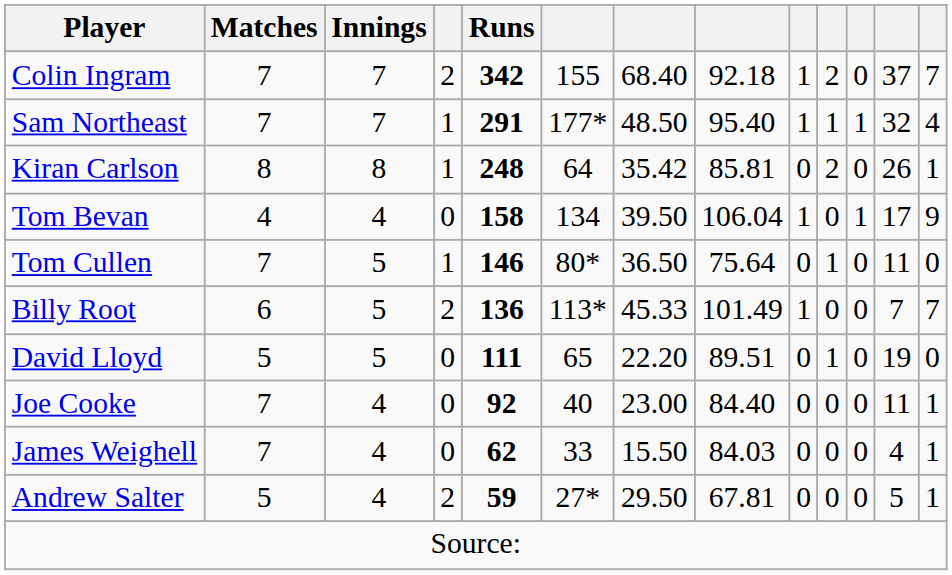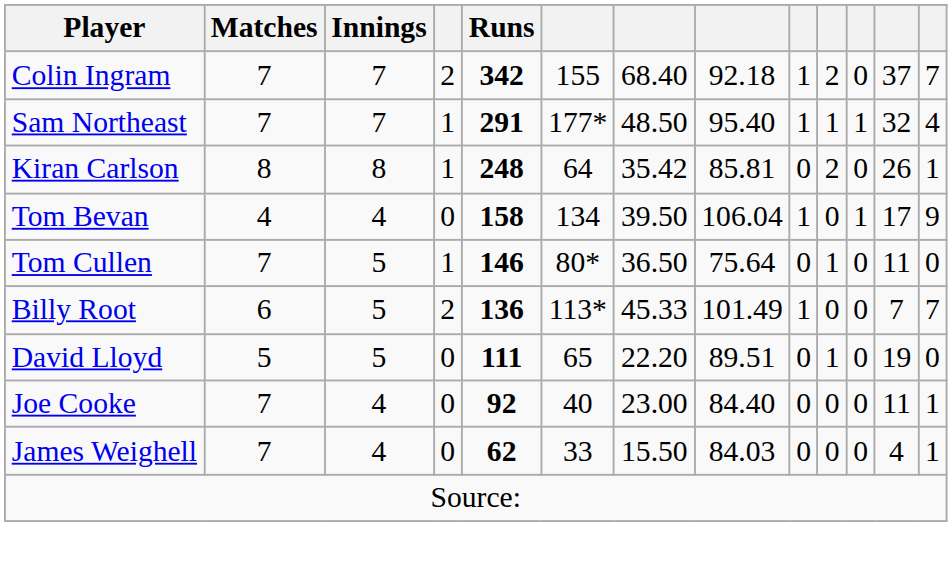 <table class="wikitable" style="text-align:center">
 <tr>
 <th>Player</th>
 <th>Matches</th>
 <th>Innings</th>
 <th></th>
 <th>Runs</th>
 <th></th>
 <th></th>
 <th></th>
 <th></th>
 <th></th>
 <th></th>
 <th></th>
 <th></th>
 </tr>
 <tr>
 <td align="left"><a href='#'>Colin Ingram</a></td>
 <td>7</td>
 <td>7</td>
 <td>2</td>
 <td><strong>342</strong></td>
 <td>155</td>
 <td>68.40</td>
 <td>92.18</td>
 <td>1</td>
 <td>2</td>
 <td>0</td>
 <td>37</td>
 <td>7</td>
 </tr>
 <tr>
 <td align="left"><a href='#'>Sam Northeast</a></td>
 <td>7</td>
 <td>7</td>
 <td>1</td>
 <td><strong>291</strong></td>
 <td>177*</td>
 <td>48.50</td>
 <td>95.40</td>
 <td>1</td>
 <td>1</td>
 <td>1</td>
 <td>32</td>
 <td>4</td>
 </tr>
 <tr>
 <td align="left"><a href='#'>Kiran Carlson</a></td>
 <td>8</td>
 <td>8</td>
 <td>1</td>
 <td><strong>248</strong></td>
 <td>64</td>
 <td>35.42</td>
 <td>85.81</td>
 <td>0</td>
 <td>2</td>
 <td>0</td>
 <td>26</td>
 <td>1</td>
 </tr>
 <tr>
 <td align="left"><a href='#'>Tom Bevan</a></td>
 <td>4</td>
 <td>4</td>
 <td>0</td>
 <td><strong>158</strong></td>
 <td>134</td>
 <td>39.50</td>
 <td>106.04</td>
 <td>1</td>
 <td>0</td>
 <td>1</td>
 <td>17</td>
 <td>9</td>
 </tr>
 <tr>
 <td align="left"><a href='#'>Tom Cullen</a></td>
 <td>7</td>
 <td>5</td>
 <td>1</td>
 <td><strong>146</strong></td>
 <td>80*</td>
 <td>36.50</td>
 <td>75.64</td>
 <td>0</td>
 <td>1</td>
 <td>0</td>
 <td>11</td>
 <td>0</td>
 </tr>
 <tr>
 <td align="left"><a href='#'>Billy Root</a></td>
 <td>6</td>
 <td>5</td>
 <td>2</td>
 <td><strong>136</strong></td>
 <td>113*</td>
 <td>45.33</td>
 <td>101.49</td>
 <td>1</td>
 <td>0</td>
 <td>0</td>
 <td>7</td>
 <td>7</td>
 </tr>
 <tr>
 <td align="left"><a href='#'>David Lloyd</a></td>
 <td>5</td>
 <td>5</td>
 <td>0</td>
 <td><strong>111</strong></td>
 <td>65</td>
 <td>22.20</td>
 <td>89.51</td>
 <td>0</td>
 <td>1</td>
 <td>0</td>
 <td>19</td>
 <td>0</td>
 </tr>
 <tr>
 <td align="left"><a href='#'>Joe Cooke</a></td>
 <td>7</td>
 <td>4</td>
 <td>0</td>
 <td><strong>92</strong></td>
 <td>40</td>
 <td>23.00</td>
 <td>84.40</td>
 <td>0</td>
 <td>0</td>
 <td>0</td>
 <td>11</td>
 <td>1</td>
 </tr>
 <tr>
 <td align="left"><a href='#'>James Weighell</a></td>
 <td>7</td>
 <td>4</td>
 <td>0</td>
 <td><strong>62</strong></td>
 <td>33</td>
 <td>15.50</td>
 <td>84.03</td>
 <td>0</td>
 <td>0</td>
 <td>0</td>
 <td>4</td>
 <td>1</td>
 </tr>
 <tr>
-<td align="left"><a href='#'>Andrew Salter</a></td>
-<td>5</td>
-<td>4</td>
-<td>2</td>
-<td><strong>59</strong></td>
-<td>27*</td>
-<td>29.50</td>
-<td>67.81</td>
-<td>0</td>
-<td>0</td>
-<td>0</td>
-<td>5</td>
-<td>1</td>
-</tr>
-<tr>
 <td colspan="13">Source:</td>
 </tr>
 </table>
